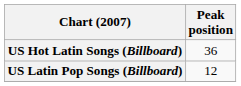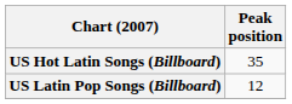 <table class="wikitable sortable plainrowheaders">
 <tr>
 <th style="text-align:center;">Chart (2007)</th>
 <th style="text-align:center;">Peak<br>position</th>
 </tr>
 <tr>
 <th scope="row">US Hot Latin Songs (<em>Billboard</em>)</th>
-<td align="center">36</td>
+<td align="center">35</td>
 </tr>
 <tr>
 <th scope="row">US Latin Pop Songs (<em>Billboard</em>)</th>
 <td align="center">12</td>
 </tr>
 <tr>
 </tr>
 </table>
